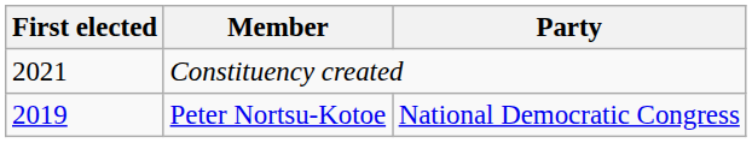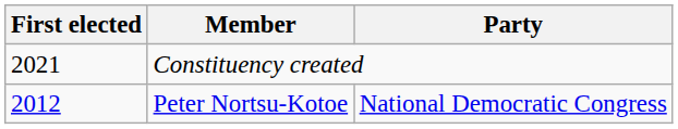 <table class="wikitable">
 <tr>
 <th>First elected</th>
 <th>Member</th>
 <th>Party</th>
 </tr>
 <tr>
 <td>2021</td>
 <td colspan=2><em>Constituency created</em></td>
 </tr>
 <tr>
-<td><a href='#'>2019</a></td>
+<td><a href='#'>2012</a></td>
 <td><a href='#'>Peter Nortsu-Kotoe</a></td>
 <td><a href='#'>National Democratic Congress</a></td>
 </tr>
 </table>
